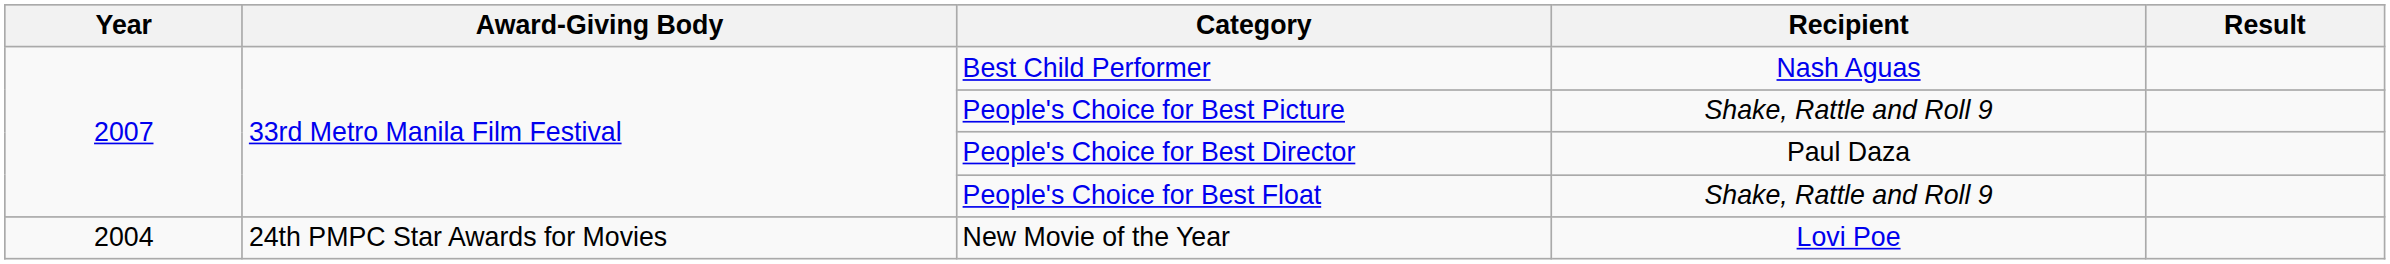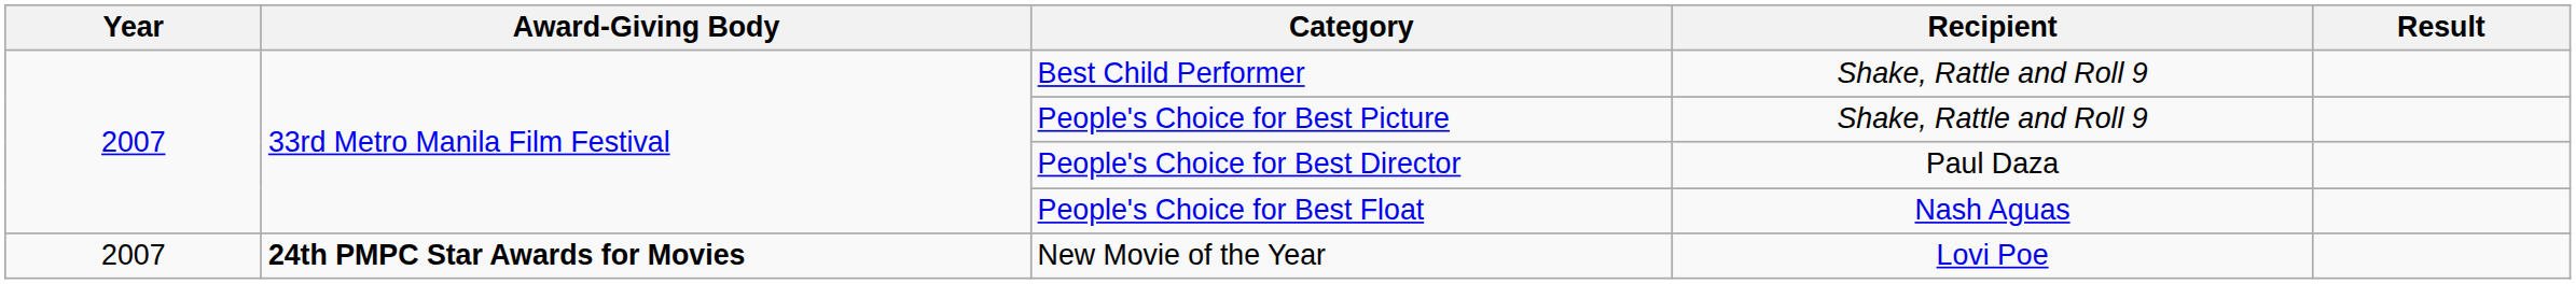 <table | width="90%" class="wikitable sortable">
 <tr>
 <th width="10%">Year</th>
 <th width="30%">Award-Giving Body</th>
 <th width="25%">Category</th>
 <th width="25%">Recipient</th>
 <th width="10%">Result</th>
 </tr>
 <tr>
 <td rowspan="4" align="center"><a href='#'>2007</a></td>
 <td rowspan="4" align="left"><a href='#'>33rd Metro Manila Film Festival</a></td>
 <td align="left"><a href='#'>Best Child Performer</a></td>
-<td align="center"><a href='#'>Nash Aguas</a></td>
+<td align="center"><em>Shake, Rattle and Roll 9</em></td>
 <td></td>
 </tr>
 <tr>
 <td><a href='#'>People's Choice for Best Picture</a></td>
 <td align="center"><em>Shake, Rattle and Roll 9</em></td>
 <td></td>
 </tr>
 <tr>
 <td><a href='#'>People's Choice for Best Director</a></td>
 <td align="center">Paul Daza</td>
 <td></td>
 </tr>
 <tr>
 <td><a href='#'>People's Choice for Best Float</a></td>
-<td align="center"><em>Shake, Rattle and Roll 9</em></td>
+<td align="center"><a href='#'>Nash Aguas</a></td>
 <td></td>
 </tr>
 <tr>
-<td align=center>2004</td>
-<td>24th PMPC Star Awards for Movies</td>
+<td align=center>2007</td>
+<td><strong>24th PMPC Star Awards for Movies</strong></td>
 <td>New Movie of the Year</td>
 <td align=center><a href='#'>Lovi Poe</a></td>
 <td></td>
 </tr>
 </table>
